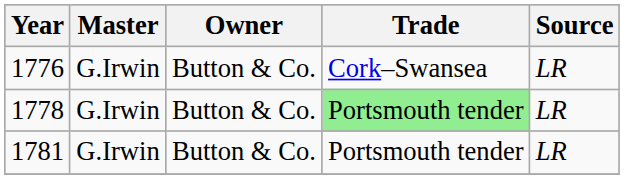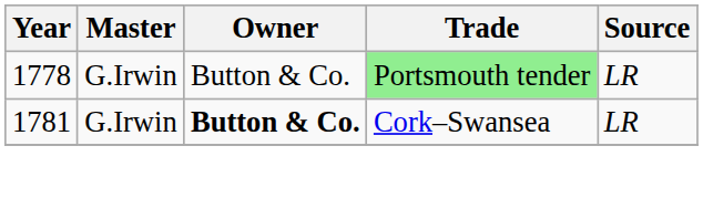 <table class=" wikitable">
 <tr>
 <th>Year</th>
 <th>Master</th>
 <th>Owner</th>
 <th>Trade</th>
 <th>Source</th>
-</tr>
-<tr>
-<td>1776</td>
-<td>G.Irwin</td>
-<td>Button & Co.</td>
-<td><a href='#'>Cork</a>–Swansea</td>
-<td><em>LR</em></td>
 </tr>
 <tr>
 <td>1778</td>
 <td>G.Irwin</td>
 <td>Button & Co.</td>
 <td style="background: lightgreen;">Portsmouth tender</td>
 <td><em>LR</em></td>
 </tr>
 <tr>
 <td>1781</td>
 <td>G.Irwin</td>
-<td>Button & Co.</td>
-<td>Portsmouth tender</td>
+<td><strong>Button & Co.</strong></td>
+<td><a href='#'>Cork</a>–Swansea</td>
 <td><em>LR</em></td>
 </tr>
 <tr>
 </tr>
 </table>
